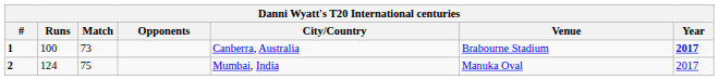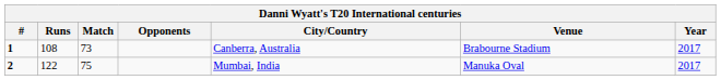 <table class="wikitable">
 <tr>
 <th colspan="7">Danni Wyatt's T20 International centuries</th>
 </tr>
 <tr>
 <th style="width:40px;">#</th>
 <th style="width:50px;">Runs</th>
 <th style="width:50px;">Match</th>
 <th style="width:125px;">Opponents</th>
 <th style="width:350px;">City/Country</th>
 <th style="width:300px;">Venue</th>
 <th style="width:50px;">Year</th>
 </tr>
 <tr>
 <td><strong>1</strong></td>
-<td>100</td>
+<td>108</td>
 <td>73</td>
 <td></td>
 <td> <a href='#'>Canberra</a>, <a href='#'>Australia</a></td>
 <td><a href='#'>Brabourne Stadium</a></td>
-<td><strong><a href='#'>2017</a></strong></td>
+<td><a href='#'>2017</a></td>
 </tr>
 <tr>
 <td><strong>2</strong></td>
-<td>124</td>
+<td>122</td>
 <td>75</td>
 <td></td>
 <td> <a href='#'>Mumbai</a>, <a href='#'>India</a></td>
 <td><a href='#'>Manuka Oval</a></td>
 <td><a href='#'>2017</a></td>
 </tr>
 </table>
